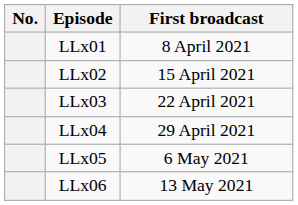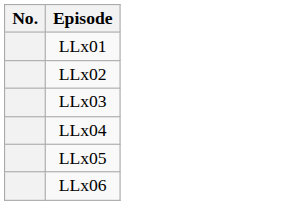 <table class="wikitable plainrowheaders"  style="text-align:center;">
 <tr>
 <th scope"col" style="width:30px;">No.</th>
 <th scope"col" style="width:60px;">Episode</th>
-<th scope"col" style="width:150px;">First broadcast</th>
 </tr>
 <tr style="background:;">
 <th scope="row"></th>
 <td>LLx01</td>
-<td>8 April 2021</td>
 </tr>
 <tr style="background:;">
 <th scope="row"></th>
 <td>LLx02</td>
-<td>15 April 2021</td>
 </tr>
 <tr style="background:;">
 <th scope="row"></th>
 <td>LLx03</td>
-<td>22 April 2021</td>
 </tr>
 <tr style="background:;">
 <th scope="row"></th>
 <td>LLx04</td>
-<td>29 April 2021</td>
 </tr>
 <tr style="background:;">
 <th scope="row"></th>
 <td>LLx05</td>
-<td>6 May 2021</td>
 </tr>
 <tr style="background:;">
 <th scope="row"></th>
 <td>LLx06</td>
-<td>13 May 2021</td>
 </tr>
 </table>
